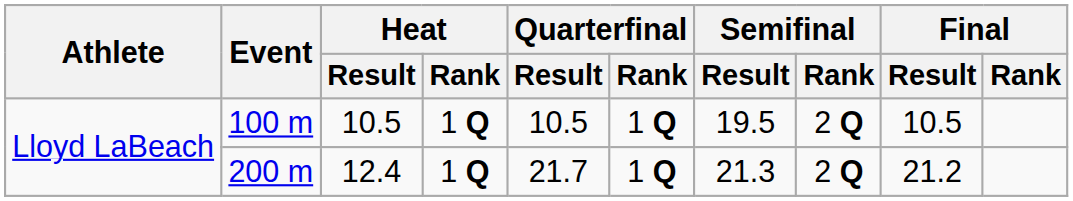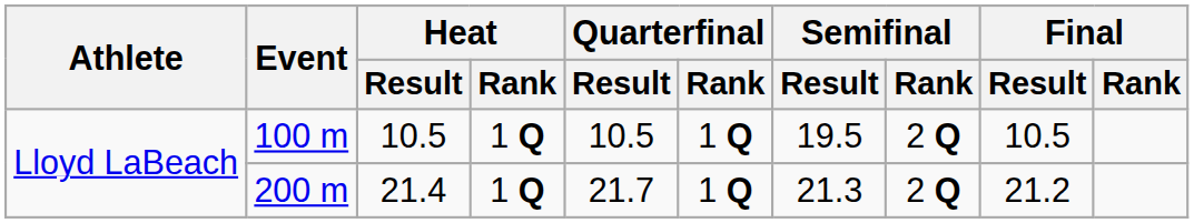 <table class="wikitable" style="font-size:90%">
 <tr>
 <th rowspan=2>Athlete</th>
 <th rowspan=2>Event</th>
 <th colspan=2>Heat</th>
 <th colspan=2>Quarterfinal</th>
 <th colspan=2>Semifinal</th>
 <th colspan=2>Final</th>
 </tr>
 <tr style="font-size:95%">
 <th>Result</th>
 <th>Rank</th>
 <th>Result</th>
 <th>Rank</th>
 <th>Result</th>
 <th>Rank</th>
 <th>Result</th>
 <th>Rank</th>
 </tr>
 <tr align=center>
 <td align=left rowspan=2><a href='#'>Lloyd LaBeach</a></td>
 <td align=left><a href='#'>100 m</a></td>
 <td>10.5</td>
 <td>1 <strong>Q</strong></td>
 <td>10.5</td>
 <td>1 <strong>Q</strong></td>
 <td>19.5</td>
 <td>2 <strong>Q</strong></td>
 <td>10.5</td>
 <td></td>
 </tr>
 <tr align=center>
 <td align=left><a href='#'>200 m</a></td>
-<td>12.4</td>
+<td>21.4</td>
 <td>1 <strong>Q</strong></td>
 <td>21.7</td>
 <td>1 <strong>Q</strong></td>
 <td>21.3</td>
 <td>2 <strong>Q</strong></td>
 <td>21.2</td>
 <td></td>
 </tr>
 </table>
